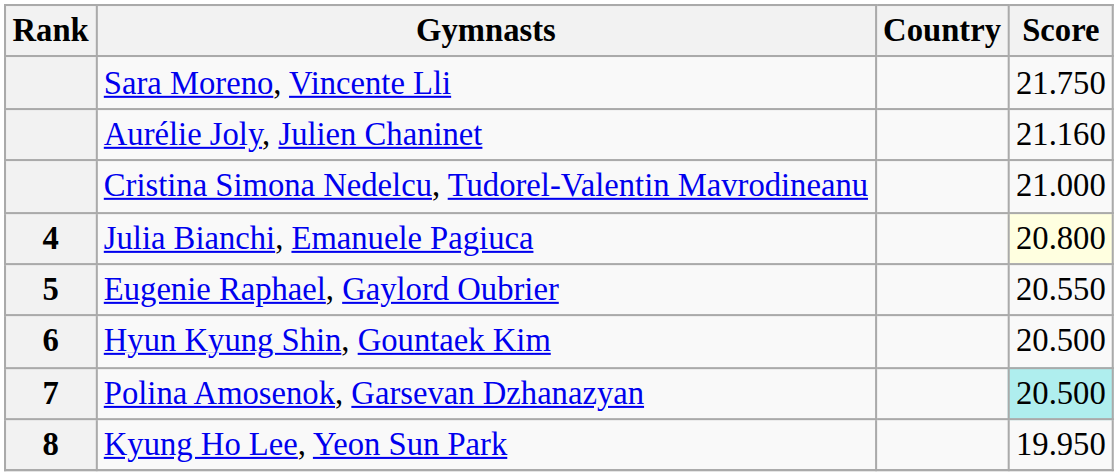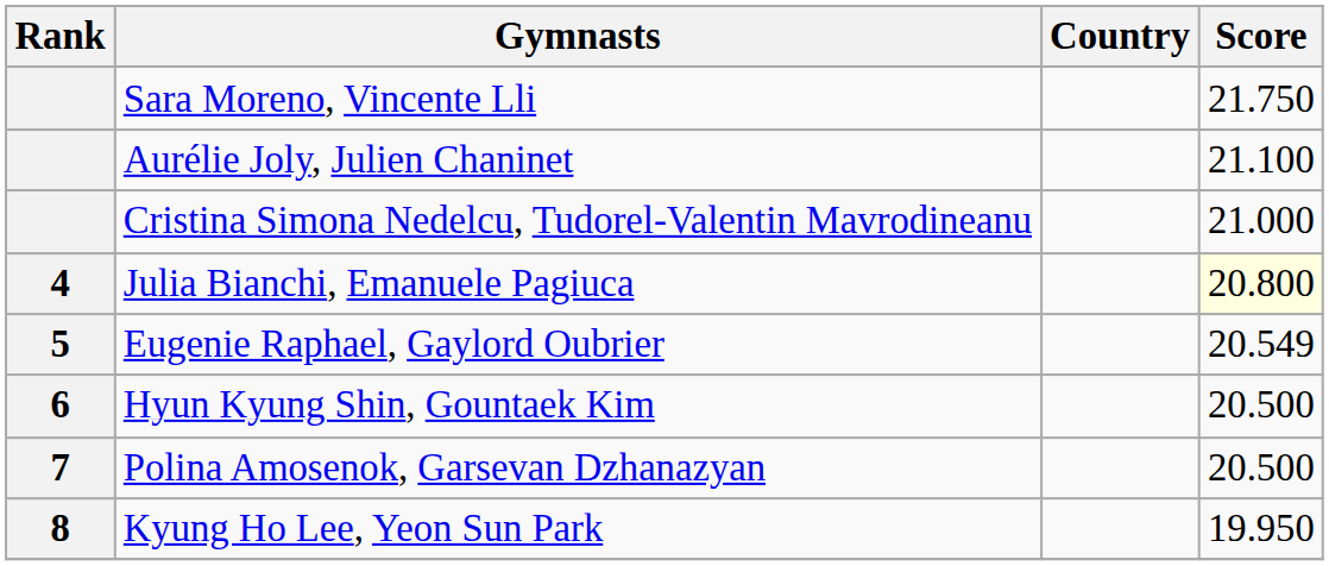 <table class="wikitable sortable">
 <tr>
 <th>Rank</th>
 <th>Gymnasts</th>
 <th>Country</th>
 <th>Score</th>
 </tr>
 <tr>
 <th></th>
 <td><a href='#'>Sara Moreno</a>, <a href='#'>Vincente Lli</a></td>
 <td></td>
 <td>21.750</td>
 </tr>
 <tr>
 <th></th>
 <td><a href='#'>Aurélie Joly</a>, <a href='#'>Julien Chaninet</a></td>
 <td></td>
-<td>21.160</td>
+<td>21.100</td>
 </tr>
 <tr>
 <th></th>
 <td><a href='#'>Cristina Simona Nedelcu</a>, <a href='#'>Tudorel-Valentin Mavrodineanu</a></td>
 <td></td>
 <td>21.000</td>
 </tr>
 <tr>
 <th>4</th>
 <td><a href='#'>Julia Bianchi</a>, <a href='#'>Emanuele Pagiuca</a></td>
 <td></td>
 <td style="background: lightyellow;">20.800</td>
 </tr>
 <tr>
 <th>5</th>
 <td><a href='#'>Eugenie Raphael</a>, <a href='#'>Gaylord Oubrier</a></td>
 <td></td>
-<td>20.550</td>
+<td>20.549</td>
 </tr>
 <tr>
 <th>6</th>
 <td><a href='#'>Hyun Kyung Shin</a>, <a href='#'>Gountaek Kim</a></td>
 <td></td>
 <td>20.500</td>
 </tr>
 <tr>
 <th>7</th>
 <td><a href='#'>Polina Amosenok</a>, <a href='#'>Garsevan Dzhanazyan</a></td>
 <td></td>
-<td style="background: paleturquoise;">20.500</td>
+<td>20.500</td>
 </tr>
 <tr>
 <th>8</th>
 <td><a href='#'>Kyung Ho Lee</a>, <a href='#'>Yeon Sun Park</a></td>
 <td></td>
 <td>19.950</td>
 </tr>
 <tr>
 </tr>
 </table>
